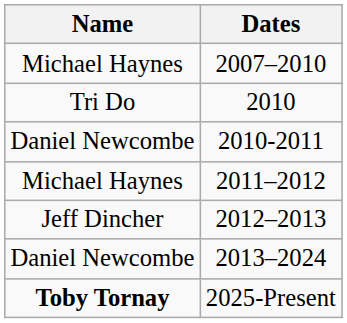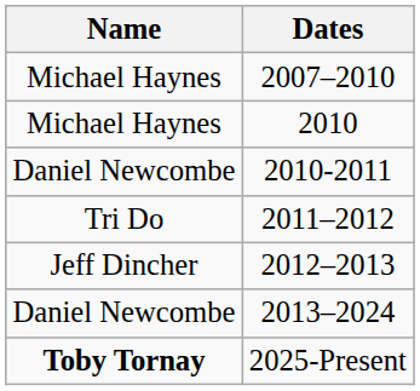 <table class="wikitable" style="text-align:center">
 <tr>
 <th>Name</th>
 <th>Dates</th>
 </tr>
 <tr>
 <td>Michael Haynes</td>
 <td>2007–2010</td>
 </tr>
 <tr>
-<td>Tri Do</td>
+<td>Michael Haynes</td>
 <td>2010</td>
 </tr>
 <tr>
 <td>Daniel Newcombe</td>
 <td>2010-2011</td>
 </tr>
 <tr>
-<td>Michael Haynes</td>
+<td>Tri Do</td>
 <td>2011–2012</td>
 </tr>
 <tr>
 <td>Jeff Dincher</td>
 <td>2012–2013</td>
 </tr>
 <tr>
 <td>Daniel Newcombe</td>
 <td>2013–2024</td>
 </tr>
 <tr>
 <td><strong>Toby Tornay</strong></td>
 <td>2025-Present</td>
 </tr>
 </table>
